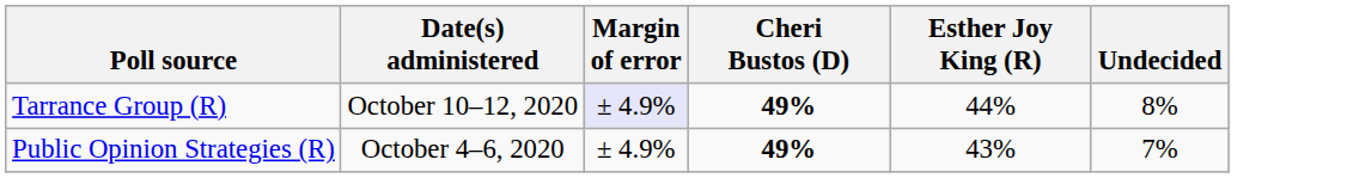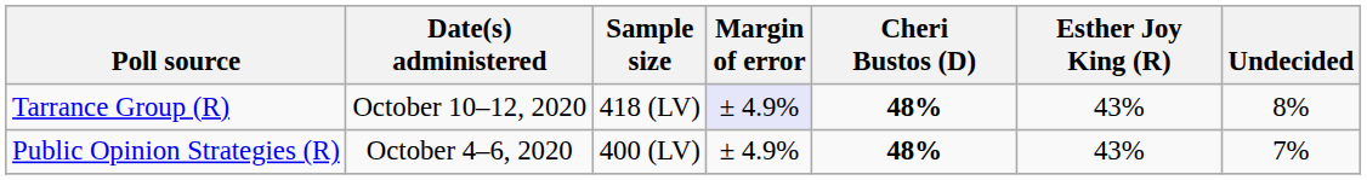 <table class="wikitable" style="font-size:90%;text-align:center;">
 <tr valign=bottom>
 <th>Poll source</th>
 <th>Date(s)<br>administered</th>
+<th>Sample<br>size</th>
 <th>Margin<br>of error</th>
 <th style="width:100px;">Cheri<br>Bustos (D)</th>
 <th style="width:100px;">Esther Joy<br>King (R)</th>
 <th>Undecided</th>
 </tr>
 <tr>
 <td style="text-align:left;"><a href='#'>Tarrance Group (R)</a></td>
 <td>October 10–12, 2020</td>
+<td>418 (LV)</td>
 <td style="background: lavender;">± 4.9%</td>
-<td><strong>49%</strong></td>
-<td>44%</td>
+<td><strong>48%</strong></td>
+<td>43%</td>
 <td>8%</td>
 </tr>
 <tr>
 <td style="text-align:left;"><a href='#'>Public Opinion Strategies (R)</a></td>
 <td>October 4–6, 2020</td>
+<td>400 (LV)</td>
 <td>± 4.9%</td>
-<td><strong>49%</strong></td>
+<td><strong>48%</strong></td>
 <td>43%</td>
 <td>7%</td>
 </tr>
 </table>
